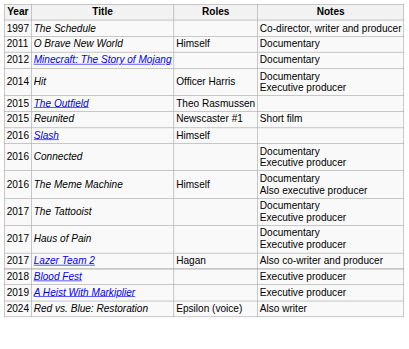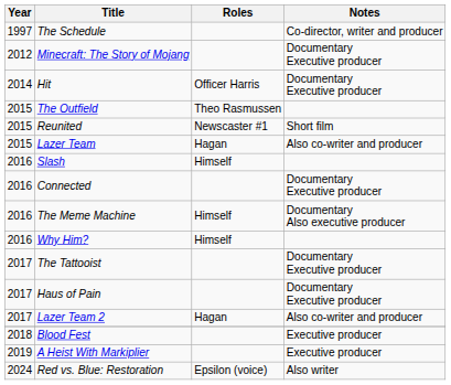 <table class="wikitable sortable">
 <tr>
 <th>Year</th>
 <th>Title</th>
 <th>Roles</th>
 <th>Notes</th>
 </tr>
 <tr>
 <td>1997</td>
 <td><em>The Schedule</em></td>
 <td></td>
 <td>Co-director, writer and producer</td>
 </tr>
 <tr>
-<td>2011</td>
-<td><em>O Brave New World</em></td>
-<td>Himself</td>
-<td>Documentary</td>
-</tr>
-<tr>
 <td>2012</td>
 <td><em><a href='#'>Minecraft: The Story of Mojang</a></em></td>
 <td></td>
-<td>Documentary</td>
+<td>Documentary<br>Executive producer</td>
 </tr>
 <tr>
 <td>2014</td>
 <td><em>Hit</em></td>
 <td>Officer Harris</td>
 <td>Documentary<br>Executive producer</td>
 </tr>
 <tr>
 <td>2015</td>
 <td><em><a href='#'>The Outfield</a></em></td>
 <td>Theo Rasmussen</td>
 <td></td>
 </tr>
 <tr>
 <td>2015</td>
 <td><em>Reunited</em></td>
 <td>Newscaster #1</td>
 <td>Short film</td>
 </tr>
 <tr>
+<td>2015</td>
+<td><em><a href='#'>Lazer Team</a></em></td>
+<td>Hagan</td>
+<td>Also co-writer and producer</td>
+</tr>
+<tr>
 <td>2016</td>
 <td><em><a href='#'>Slash</a></em></td>
 <td>Himself</td>
 <td></td>
 </tr>
 <tr>
 <td>2016</td>
 <td><em>Connected</em></td>
 <td></td>
 <td>Documentary<br>Executive producer</td>
 </tr>
 <tr>
 <td>2016</td>
 <td><em>The Meme Machine</em></td>
 <td>Himself</td>
 <td>Documentary<br>Also executive producer</td>
+</tr>
+<tr>
+<td>2016</td>
+<td><em><a href='#'>Why Him?</a></em></td>
+<td>Himself</td>
+<td></td>
 </tr>
 <tr>
 <td>2017</td>
 <td><em>The Tattooist</em></td>
 <td></td>
 <td>Documentary<br>Executive producer</td>
 </tr>
 <tr>
 <td>2017</td>
 <td><em>Haus of Pain</em></td>
 <td></td>
 <td>Documentary<br>Executive producer</td>
 </tr>
 <tr>
 <td>2017</td>
 <td><em><a href='#'>Lazer Team 2</a></em></td>
 <td>Hagan</td>
 <td>Also co-writer and producer</td>
 </tr>
 <tr>
 </tr>
 <tr>
 <td>2018</td>
 <td><em><a href='#'>Blood Fest</a></em></td>
 <td></td>
 <td>Executive producer</td>
 </tr>
 <tr>
 <td>2019</td>
 <td><em><a href='#'>A Heist With Markiplier</a></em></td>
 <td></td>
 <td>Executive producer</td>
 </tr>
 <tr>
 <td>2024</td>
 <td><em>Red vs. Blue: Restoration</em></td>
 <td>Epsilon (voice)</td>
 <td>Also writer</td>
 </tr>
 </table>
